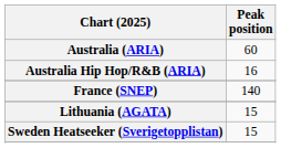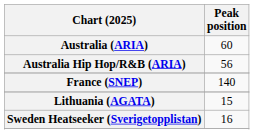 <table class="wikitable sortable plainrowheaders" style="text-align:center">
 <tr>
 <th scope="col">Chart (2025)</th>
 <th scope="col">Peak<br>position</th>
 </tr>
 <tr>
 <th scope="row">Australia (<a href='#'>ARIA</a>)</th>
 <td>60</td>
 </tr>
 <tr>
 <th scope="row">Australia Hip Hop/R&B (<a href='#'>ARIA</a>)</th>
-<td>16</td>
+<td>56</td>
 </tr>
 <tr>
 </tr>
 <tr>
 <th scope="row">France (<a href='#'>SNEP</a>)</th>
 <td>140</td>
 </tr>
 <tr>
 </tr>
 <tr>
 <th scope="row">Lithuania (<a href='#'>AGATA</a>)</th>
 <td>15</td>
 </tr>
 <tr>
 <th scope="row">Sweden Heatseeker (<a href='#'>Sverigetopplistan</a>)</th>
-<td>15</td>
+<td>16</td>
 </tr>
 <tr>
 </tr>
 <tr>
 </tr>
 <tr>
 </tr>
 </table>
